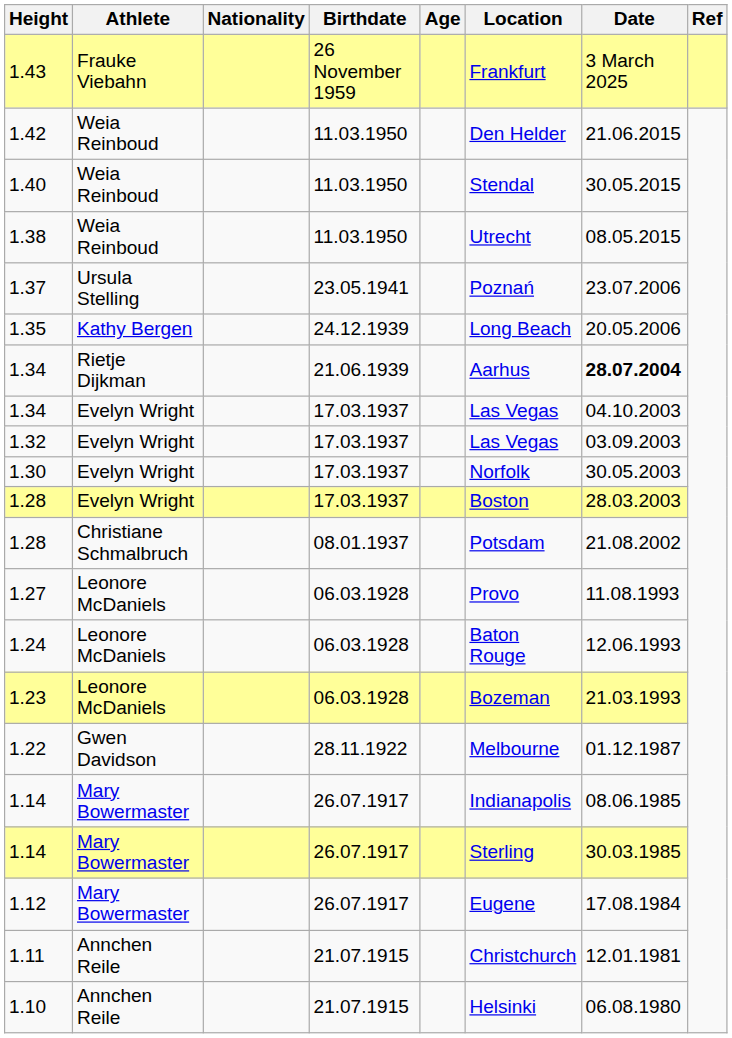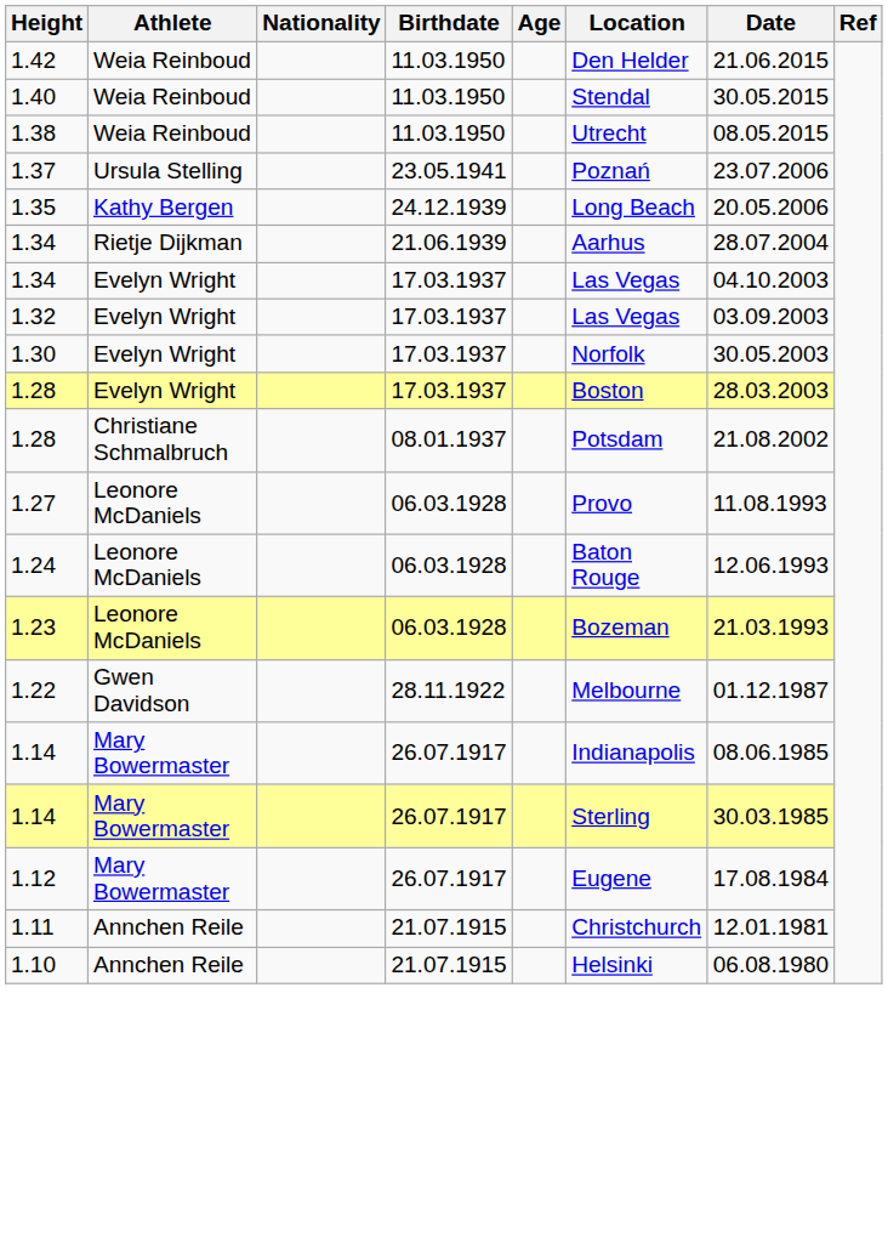 <table class="wikitable">
 <tr>
 <th>Height</th>
 <th>Athlete</th>
 <th>Nationality</th>
 <th>Birthdate</th>
 <th>Age</th>
 <th>Location</th>
 <th>Date</th>
 <th>Ref</th>
-</tr>
-<tr style="background:#ff9;">
-<td>1.43 </td>
-<td>Frauke Viebahn</td>
-<td></td>
-<td>26 November 1959</td>
-<td></td>
-<td><a href='#'>Frankfurt</a></td>
-<td>3 March 2025</td>
-<td></td>
 </tr>
 <tr>
 <td>1.42</td>
 <td>Weia Reinboud</td>
 <td></td>
 <td>11.03.1950</td>
 <td></td>
 <td><a href='#'>Den Helder</a></td>
 <td>21.06.2015</td>
 </tr>
 <tr>
 <td>1.40</td>
 <td>Weia Reinboud</td>
 <td></td>
 <td>11.03.1950</td>
 <td></td>
 <td><a href='#'>Stendal</a></td>
 <td>30.05.2015</td>
 </tr>
 <tr>
 <td>1.38</td>
 <td>Weia Reinboud</td>
 <td></td>
 <td>11.03.1950</td>
 <td></td>
 <td><a href='#'>Utrecht</a></td>
 <td>08.05.2015</td>
 </tr>
 <tr>
 <td>1.37</td>
 <td>Ursula Stelling</td>
 <td></td>
 <td>23.05.1941</td>
 <td></td>
 <td><a href='#'>Poznań</a></td>
 <td>23.07.2006</td>
 </tr>
 <tr>
 <td>1.35</td>
 <td><a href='#'>Kathy Bergen</a></td>
 <td></td>
 <td>24.12.1939</td>
 <td></td>
 <td><a href='#'>Long Beach</a></td>
 <td>20.05.2006</td>
 </tr>
 <tr>
 <td>1.34</td>
 <td>Rietje Dijkman</td>
 <td></td>
 <td>21.06.1939</td>
 <td></td>
 <td><a href='#'>Aarhus</a></td>
-<td><strong>28.07.2004</strong></td>
+<td>28.07.2004</td>
 </tr>
 <tr>
 <td>1.34</td>
 <td>Evelyn Wright</td>
 <td></td>
 <td>17.03.1937</td>
 <td></td>
 <td><a href='#'>Las Vegas</a></td>
 <td>04.10.2003</td>
 </tr>
 <tr>
 <td>1.32</td>
 <td>Evelyn Wright</td>
 <td></td>
 <td>17.03.1937</td>
 <td></td>
 <td><a href='#'>Las Vegas</a></td>
 <td>03.09.2003</td>
 </tr>
 <tr>
 <td>1.30</td>
 <td>Evelyn Wright</td>
 <td></td>
 <td>17.03.1937</td>
 <td></td>
 <td><a href='#'>Norfolk</a></td>
 <td>30.05.2003</td>
 </tr>
 <tr style="background:#ff9;">
 <td>1.28 </td>
 <td>Evelyn Wright</td>
 <td></td>
 <td>17.03.1937</td>
 <td></td>
 <td><a href='#'>Boston</a></td>
 <td>28.03.2003</td>
 </tr>
 <tr>
 <td>1.28</td>
 <td>Christiane Schmalbruch</td>
 <td></td>
 <td>08.01.1937</td>
 <td></td>
 <td><a href='#'>Potsdam</a></td>
 <td>21.08.2002</td>
 </tr>
 <tr>
 <td>1.27 </td>
 <td>Leonore McDaniels</td>
 <td></td>
 <td>06.03.1928</td>
 <td></td>
 <td><a href='#'>Provo</a></td>
 <td>11.08.1993</td>
 </tr>
 <tr>
 <td>1.24</td>
 <td>Leonore McDaniels</td>
 <td></td>
 <td>06.03.1928</td>
 <td></td>
 <td><a href='#'>Baton Rouge</a></td>
 <td>12.06.1993</td>
 </tr>
 <tr style="background:#ff9;">
 <td>1.23 </td>
 <td>Leonore McDaniels</td>
 <td></td>
 <td>06.03.1928</td>
 <td></td>
 <td><a href='#'>Bozeman</a></td>
 <td>21.03.1993</td>
 </tr>
 <tr>
 <td>1.22</td>
 <td>Gwen Davidson</td>
 <td></td>
 <td>28.11.1922</td>
 <td></td>
 <td><a href='#'>Melbourne</a></td>
 <td>01.12.1987</td>
 </tr>
 <tr>
 <td>1.14</td>
 <td><a href='#'>Mary Bowermaster</a></td>
 <td></td>
 <td>26.07.1917</td>
 <td></td>
 <td><a href='#'>Indianapolis</a></td>
 <td>08.06.1985</td>
 </tr>
 <tr style="background:#ff9;">
 <td>1.14 </td>
 <td><a href='#'>Mary Bowermaster</a></td>
 <td></td>
 <td>26.07.1917</td>
 <td></td>
 <td><a href='#'>Sterling</a></td>
 <td>30.03.1985</td>
 </tr>
 <tr>
 <td>1.12</td>
 <td><a href='#'>Mary Bowermaster</a></td>
 <td></td>
 <td>26.07.1917</td>
 <td></td>
 <td><a href='#'>Eugene</a></td>
 <td>17.08.1984</td>
 </tr>
 <tr>
 <td>1.11</td>
 <td>Annchen Reile</td>
 <td></td>
 <td>21.07.1915</td>
 <td></td>
 <td><a href='#'>Christchurch</a></td>
 <td>12.01.1981</td>
 </tr>
 <tr>
 <td>1.10</td>
 <td>Annchen Reile</td>
 <td></td>
 <td>21.07.1915</td>
 <td></td>
 <td><a href='#'>Helsinki</a></td>
 <td>06.08.1980</td>
 </tr>
 </table>
